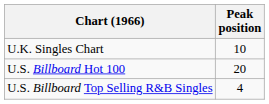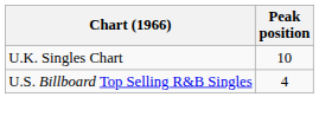 <table class="wikitable sortable">
 <tr>
 <th>Chart (1966)</th>
 <th>Peak<br>position</th>
 </tr>
 <tr>
 <td align="left">U.K. Singles Chart</td>
 <td align="center">10</td>
 </tr>
 <tr>
-<td>U.S. <a href='#'><em>Billboard</em> Hot 100</a></td>
-<td align="center">20</td>
-</tr>
-<tr>
 <td>U.S. <em>Billboard</em> <a href='#'>Top Selling R&B Singles</a></td>
 <td align="center">4</td>
 </tr>
 </table>
